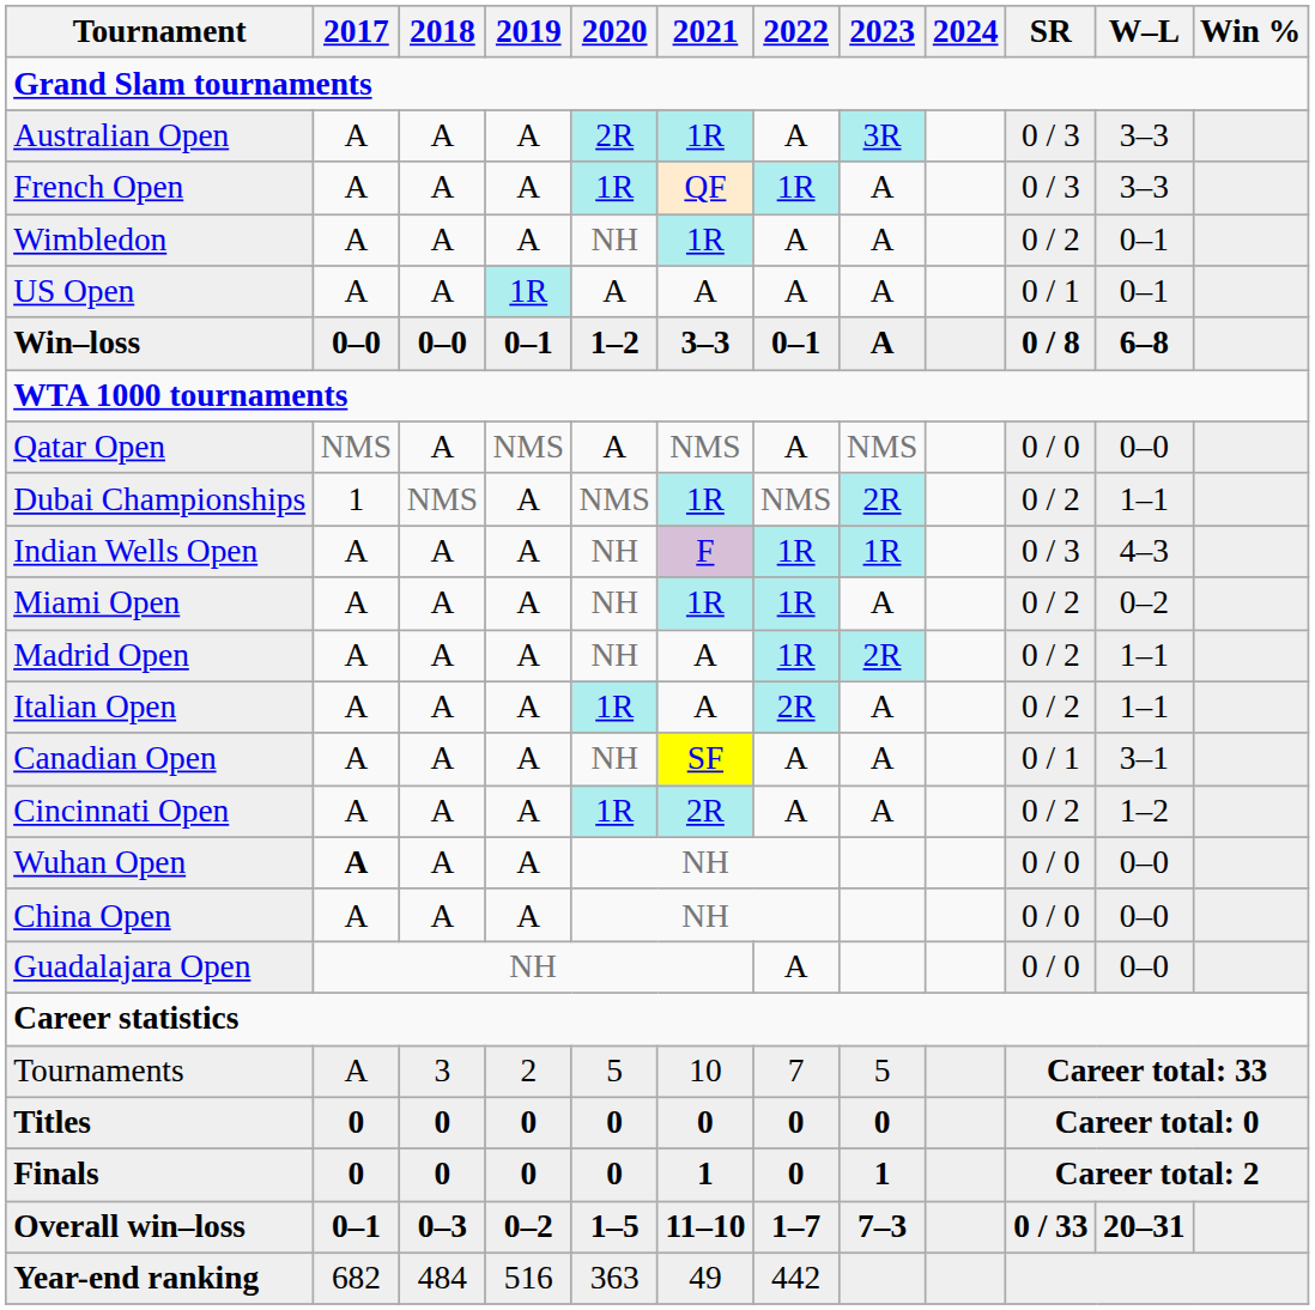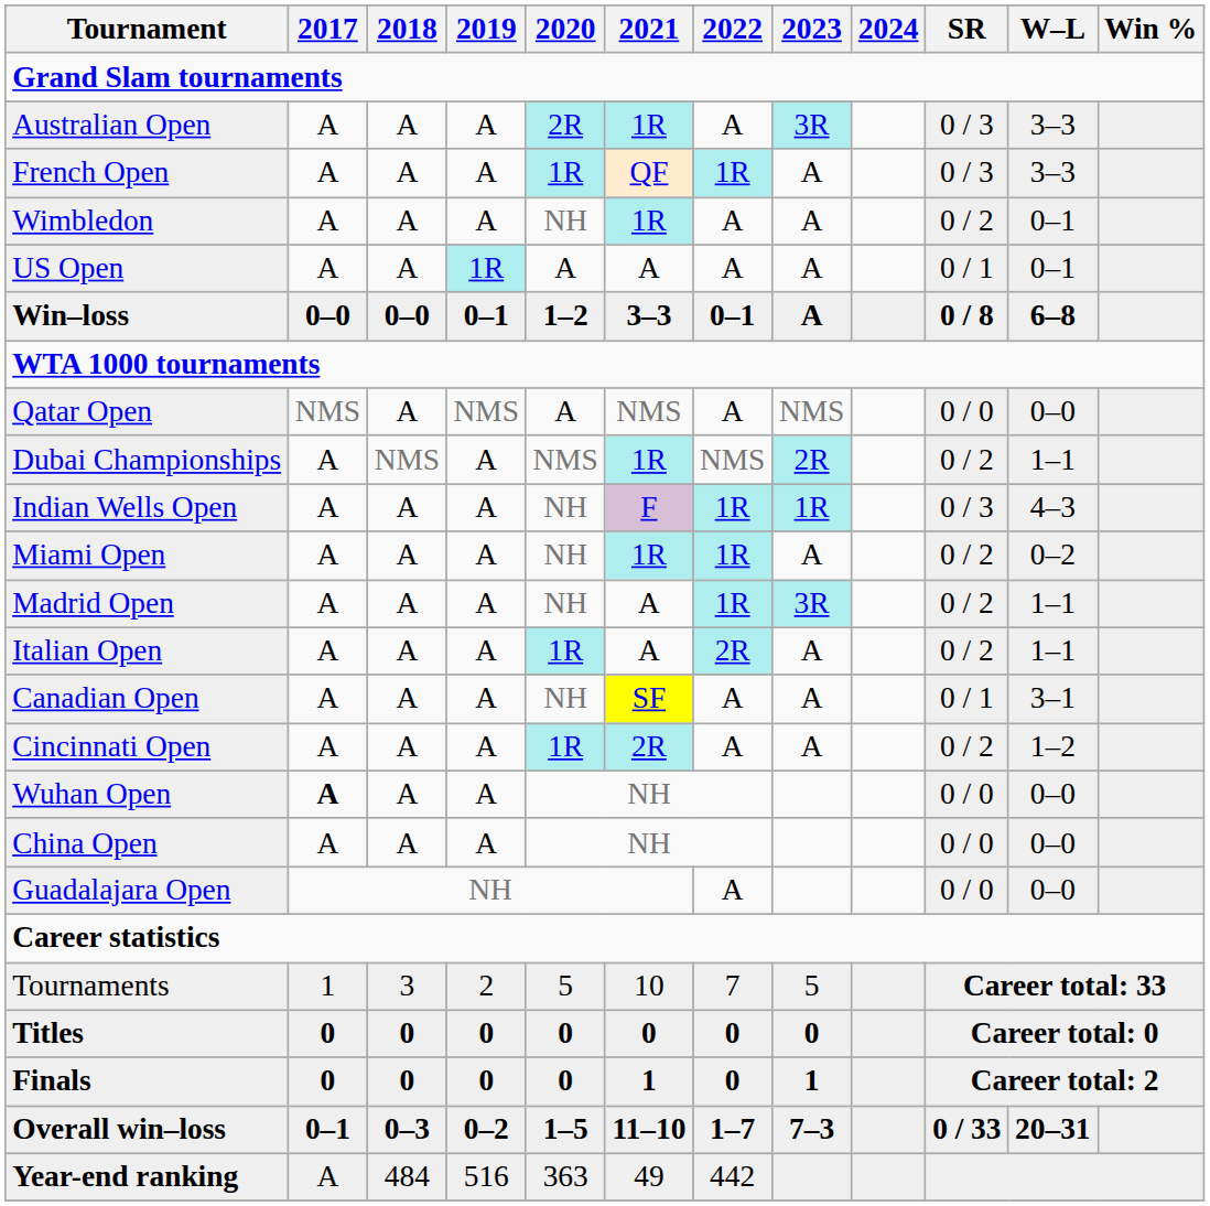 <table class=wikitable style=text-align:center>
 <tr>
 <th>Tournament</th>
 <th><a href='#'>2017</a></th>
 <th><a href='#'>2018</a></th>
 <th><a href='#'>2019</a></th>
 <th><a href='#'>2020</a></th>
 <th><a href='#'>2021</a></th>
 <th><a href='#'>2022</a></th>
 <th><a href='#'>2023</a></th>
 <th><a href='#'>2024</a></th>
 <th>SR</th>
 <th>W–L</th>
 <th>Win %</th>
 </tr>
 <tr>
 <td colspan="12" align="left"><strong><a href='#'>Grand Slam tournaments</a></strong></td>
 </tr>
 <tr>
 <td style=text-align:left;background:#efefef><a href='#'>Australian Open</a></td>
 <td>A</td>
 <td>A</td>
 <td>A</td>
 <td style="background:#afeeee;"><a href='#'>2R</a></td>
 <td style="background:#afeeee;"><a href='#'>1R</a></td>
 <td>A</td>
 <td style="background:#afeeee;"><a href='#'>3R</a></td>
 <td></td>
 <td style="background:#efefef;">0 / 3</td>
 <td style="background:#efefef;">3–3</td>
 <td style="background:#efefef;"></td>
 </tr>
 <tr>
 <td style=text-align:left;background:#efefef><a href='#'>French Open</a></td>
 <td>A</td>
 <td>A</td>
 <td>A</td>
 <td style="background:#afeeee;"><a href='#'>1R</a></td>
 <td style="background:#ffebcd;"><a href='#'>QF</a></td>
 <td style="background:#afeeee;"><a href='#'>1R</a></td>
 <td>A</td>
 <td></td>
 <td style="background:#efefef;">0 / 3</td>
 <td style="background:#efefef;">3–3</td>
 <td style="background:#efefef;"></td>
 </tr>
 <tr>
 <td style=text-align:left;background:#efefef><a href='#'>Wimbledon</a></td>
 <td>A</td>
 <td>A</td>
 <td>A</td>
 <td style=color:#767676>NH</td>
 <td style="background:#afeeee;"><a href='#'>1R</a></td>
 <td>A</td>
 <td>A</td>
 <td></td>
 <td style="background:#efefef;">0 / 2</td>
 <td style="background:#efefef;">0–1</td>
 <td style="background:#efefef;"></td>
 </tr>
 <tr>
 <td style=text-align:left;background:#efefef><a href='#'>US Open</a></td>
 <td>A</td>
 <td>A</td>
 <td style="background:#afeeee;"><a href='#'>1R</a></td>
 <td>A</td>
 <td>A</td>
 <td>A</td>
 <td>A</td>
 <td></td>
 <td style="background:#efefef;">0 / 1</td>
 <td style="background:#efefef;">0–1</td>
 <td style="background:#efefef;"></td>
 </tr>
 <tr style=background:#efefef;font-weight:bold>
 <td style=text-align:left>Win–loss</td>
 <td>0–0</td>
 <td>0–0</td>
 <td>0–1</td>
 <td>1–2</td>
 <td>3–3</td>
 <td>0–1</td>
 <td>A</td>
 <td></td>
 <td>0 / 8</td>
 <td>6–8</td>
 <td></td>
 </tr>
 <tr>
 <td colspan="12" align="left"><strong><a href='#'>WTA 1000 tournaments</a></strong></td>
 </tr>
 <tr>
 <td style=text-align:left;background:#efefef><a href='#'>Qatar Open</a></td>
 <td style=color:#767676>NMS</td>
 <td>A</td>
 <td style=color:#767676>NMS</td>
 <td>A</td>
 <td style=color:#767676>NMS</td>
 <td>A</td>
 <td style=color:#767676>NMS</td>
 <td></td>
 <td style="background:#efefef;">0 / 0</td>
 <td style="background:#efefef;">0–0</td>
 <td style="background:#efefef;"></td>
 </tr>
 <tr>
 <td style=text-align:left;background:#efefef><a href='#'>Dubai Championships</a></td>
-<td>1</td>
+<td>A</td>
 <td style=color:#767676>NMS</td>
 <td>A</td>
 <td style=color:#767676>NMS</td>
 <td style="background:#afeeee;"><a href='#'>1R</a></td>
 <td style=color:#767676>NMS</td>
 <td style="background:#afeeee;"><a href='#'>2R</a></td>
 <td></td>
 <td style="background:#efefef;">0 / 2</td>
 <td style="background:#efefef;">1–1</td>
 <td style="background:#efefef;"></td>
 </tr>
 <tr>
 <td style=text-align:left;background:#efefef><a href='#'>Indian Wells Open</a></td>
 <td>A</td>
 <td>A</td>
 <td>A</td>
 <td style="color:#767676">NH</td>
 <td style="background:thistle;"><a href='#'>F</a></td>
 <td style="background:#afeeee;"><a href='#'>1R</a></td>
 <td style="background:#afeeee;"><a href='#'>1R</a></td>
 <td></td>
 <td style="background:#efefef;">0 / 3</td>
 <td style="background:#efefef;">4–3</td>
 <td style="background:#efefef;"></td>
 </tr>
 <tr>
 <td style=text-align:left;background:#efefef><a href='#'>Miami Open</a></td>
 <td>A</td>
 <td>A</td>
 <td>A</td>
 <td style="color:#767676">NH</td>
 <td style="background:#afeeee;"><a href='#'>1R</a></td>
 <td style="background:#afeeee;"><a href='#'>1R</a></td>
 <td>A</td>
 <td></td>
 <td style="background:#efefef;">0 / 2</td>
 <td style="background:#efefef;">0–2</td>
 <td style="background:#efefef;"></td>
 </tr>
 <tr>
 <td style=text-align:left;background:#efefef><a href='#'>Madrid Open</a></td>
 <td>A</td>
 <td>A</td>
 <td>A</td>
 <td style="color:#767676">NH</td>
 <td>A</td>
 <td style="background:#afeeee;"><a href='#'>1R</a></td>
-<td style="background:#afeeee;"><a href='#'>2R</a></td>
+<td style="background:#afeeee;"><a href='#'>3R</a></td>
 <td></td>
 <td style="background:#efefef;">0 / 2</td>
 <td style="background:#efefef;">1–1</td>
 <td style="background:#efefef;"></td>
 </tr>
 <tr>
 <td style=text-align:left;background:#efefef><a href='#'>Italian Open</a></td>
 <td>A</td>
 <td>A</td>
 <td>A</td>
 <td style="background:#afeeee;"><a href='#'>1R</a></td>
 <td>A</td>
 <td style="background:#afeeee;"><a href='#'>2R</a></td>
 <td>A</td>
 <td></td>
 <td style="background:#efefef;">0 / 2</td>
 <td style="background:#efefef;">1–1</td>
 <td style="background:#efefef;"></td>
 </tr>
 <tr>
 <td style=text-align:left;background:#efefef><a href='#'>Canadian Open</a></td>
 <td>A</td>
 <td>A</td>
 <td>A</td>
 <td style="color:#767676">NH</td>
 <td style="background:yellow;"><a href='#'>SF</a></td>
 <td>A</td>
 <td>A</td>
 <td></td>
 <td style="background:#efefef;">0 / 1</td>
 <td style="background:#efefef;">3–1</td>
 <td style="background:#efefef;"></td>
 </tr>
 <tr>
 <td style=text-align:left;background:#efefef><a href='#'>Cincinnati Open</a></td>
 <td>A</td>
 <td>A</td>
 <td>A</td>
 <td style="background:#afeeee;"><a href='#'>1R</a></td>
 <td style="background:#afeeee;"><a href='#'>2R</a></td>
 <td>A</td>
 <td>A</td>
 <td></td>
 <td style="background:#efefef;">0 / 2</td>
 <td style="background:#efefef;">1–2</td>
 <td style="background:#efefef;"></td>
 </tr>
 <tr>
 <td style=text-align:left;background:#efefef><a href='#'>Wuhan Open</a></td>
 <td><strong>A</strong></td>
 <td>A</td>
 <td>A</td>
 <td colspan="3" style="color:#767676">NH</td>
 <td></td>
 <td></td>
 <td style="background:#efefef;">0 / 0</td>
 <td style="background:#efefef;">0–0</td>
 <td style="background:#efefef;"></td>
 </tr>
 <tr>
 <td style=text-align:left;background:#efefef><a href='#'>China Open</a></td>
 <td>A</td>
 <td>A</td>
 <td>A</td>
 <td colspan="3" style="color:#767676">NH</td>
 <td></td>
 <td></td>
 <td style="background:#efefef;">0 / 0</td>
 <td style="background:#efefef;">0–0</td>
 <td style="background:#efefef;"></td>
 </tr>
 <tr>
 <td style=text-align:left;background:#efefef><a href='#'>Guadalajara Open</a></td>
 <td colspan="5" style="color:#767676">NH</td>
 <td>A</td>
 <td></td>
 <td></td>
 <td style="background:#efefef;">0 / 0</td>
 <td style="background:#efefef;">0–0</td>
 <td style="background:#efefef;"></td>
 </tr>
 <tr>
 <td colspan="12" align="left"><strong>Career statistics</strong></td>
 </tr>
 <tr style="background:#efefef">
 <td align="left">Tournaments</td>
-<td>A</td>
+<td>1</td>
 <td>3</td>
 <td>2</td>
 <td>5</td>
 <td>10</td>
 <td>7</td>
 <td>5</td>
 <td></td>
 <td colspan="3"><strong>Career total: 33</strong></td>
 </tr>
 <tr style="font-weight:bold;background:#efefef">
 <td align="left">Titles</td>
 <td>0</td>
 <td>0</td>
 <td>0</td>
 <td>0</td>
 <td>0</td>
 <td>0</td>
 <td>0</td>
 <td></td>
 <td colspan="3">Career total: 0</td>
 </tr>
 <tr style="font-weight:bold;background:#efefef">
 <td align="left">Finals</td>
 <td>0</td>
 <td>0</td>
 <td>0</td>
 <td>0</td>
 <td>1</td>
 <td>0</td>
 <td>1</td>
 <td></td>
 <td colspan="3">Career total: 2</td>
 </tr>
 <tr style="font-weight:bold;background:#efefef">
 <td align="left">Overall win–loss</td>
 <td>0–1</td>
 <td>0–3</td>
 <td>0–2</td>
 <td>1–5</td>
 <td>11–10</td>
 <td>1–7</td>
 <td>7–3</td>
 <td></td>
 <td>0 / 33</td>
 <td>20–31</td>
 <td></td>
 </tr>
 <tr style="background:#efefef">
 <td align="left"><strong>Year-end ranking</strong></td>
-<td>682</td>
+<td>A</td>
 <td>484</td>
 <td>516</td>
 <td>363</td>
 <td>49</td>
 <td>442</td>
 <td></td>
 <td></td>
 <td colspan="3"></td>
 </tr>
 </table>
